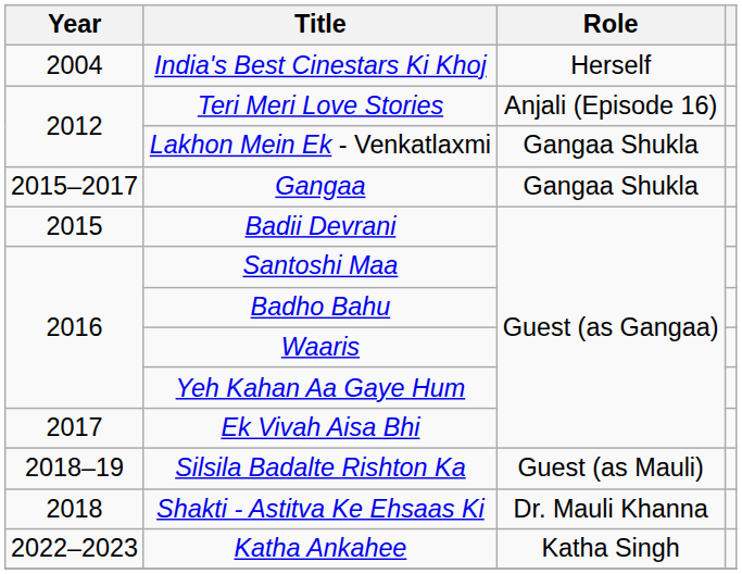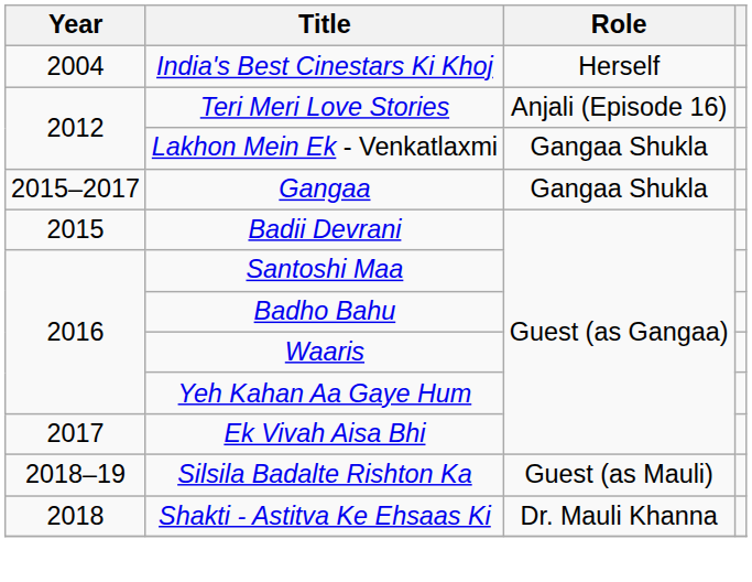 <table class="wikitable" style="text-align:center;">
 <tr>
 <th>Year</th>
 <th>Title</th>
 <th>Role</th>
 <th></th>
 </tr>
 <tr>
 <td>2004</td>
 <td><em><a href='#'>India's Best Cinestars Ki Khoj</a></em></td>
 <td>Herself</td>
 <td></td>
 </tr>
 <tr>
 <td rowspan="2">2012</td>
 <td><em><a href='#'>Teri Meri Love Stories</a></em></td>
 <td>Anjali (Episode 16)</td>
 <td></td>
 </tr>
 <tr>
 <td><em><a href='#'>Lakhon Mein Ek</a></em> - Venkatlaxmi</td>
 <td>Gangaa Shukla</td>
 <td></td>
 </tr>
 <tr>
 <td>2015–2017</td>
 <td><em><a href='#'>Gangaa</a></em></td>
 <td>Gangaa Shukla</td>
 <td></td>
 </tr>
 <tr>
 <td>2015</td>
 <td><em><a href='#'>Badii Devrani</a></em></td>
 <td rowspan="6">Guest (as Gangaa)</td>
 <td></td>
 </tr>
 <tr>
 <td rowspan="4">2016</td>
 <td><em><a href='#'>Santoshi Maa</a></em></td>
 <td></td>
 </tr>
 <tr>
 <td><em><a href='#'>Badho Bahu</a></em></td>
 <td></td>
 </tr>
 <tr>
 <td><em><a href='#'>Waaris</a></em></td>
 <td></td>
 </tr>
 <tr>
 <td><em><a href='#'>Yeh Kahan Aa Gaye Hum</a></em></td>
 <td></td>
 </tr>
 <tr>
 <td>2017</td>
 <td><em><a href='#'>Ek Vivah Aisa Bhi</a></em></td>
 <td></td>
 </tr>
 <tr>
 <td>2018–19</td>
 <td><em><a href='#'>Silsila Badalte Rishton Ka</a></em></td>
 <td>Guest (as Mauli)</td>
 <td></td>
 </tr>
 <tr>
 <td>2018</td>
 <td><em><a href='#'>Shakti - Astitva Ke Ehsaas Ki</a></em></td>
 <td>Dr. Mauli Khanna</td>
 <td></td>
 </tr>
 <tr>
-<td>2022–2023</td>
-<td><em><a href='#'>Katha Ankahee</a></em></td>
-<td>Katha Singh</td>
-<td></td>
-</tr>
-<tr>
 </tr>
 </table>
